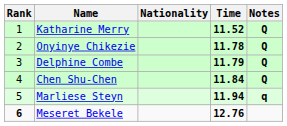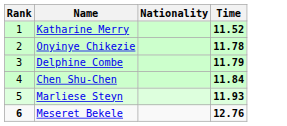 <table class="wikitable sortable" style="text-align:center">
 <tr>
 <th>Rank</th>
 <th>Name</th>
 <th>Nationality</th>
 <th>Time</th>
-<th>Notes</th>
 </tr>
 <tr bgcolor=ccffcc>
 <td>1</td>
 <td align=left><a href='#'>Katharine Merry</a></td>
 <td align=left></td>
 <td><strong>11.52</strong></td>
-<td><strong>Q</strong></td>
 </tr>
 <tr bgcolor=ccffcc>
 <td>2</td>
 <td align=left><a href='#'>Onyinye Chikezie</a></td>
 <td align=left></td>
 <td><strong>11.78</strong></td>
-<td><strong>Q</strong></td>
 </tr>
 <tr bgcolor=ccffcc>
 <td>3</td>
 <td align=left><a href='#'>Delphine Combe</a></td>
 <td align=left></td>
 <td><strong>11.79</strong></td>
-<td><strong>Q</strong></td>
 </tr>
 <tr bgcolor=ccffcc>
 <td>4</td>
 <td align=left><a href='#'>Chen Shu-Chen</a></td>
 <td align=left></td>
 <td><strong>11.84</strong></td>
-<td><strong>Q</strong></td>
 </tr>
 <tr bgcolor=ddffdd>
 <td>5</td>
 <td align=left><a href='#'>Marliese Steyn</a></td>
 <td align=left></td>
-<td><strong>11.94</strong></td>
-<td><strong>q</strong></td>
+<td><strong>11.93</strong></td>
 </tr>
 <tr>
 <td><strong>6</strong></td>
 <td align=left><a href='#'>Meseret Bekele</a></td>
 <td align=left></td>
 <td><strong>12.76</strong></td>
-<td></td>
 </tr>
 </table>
